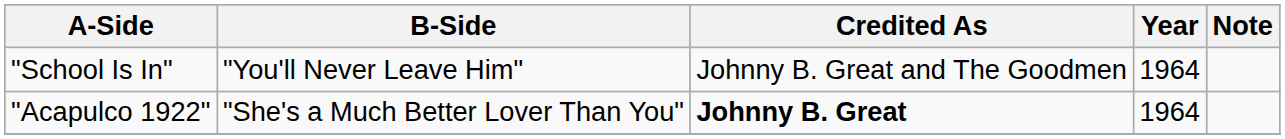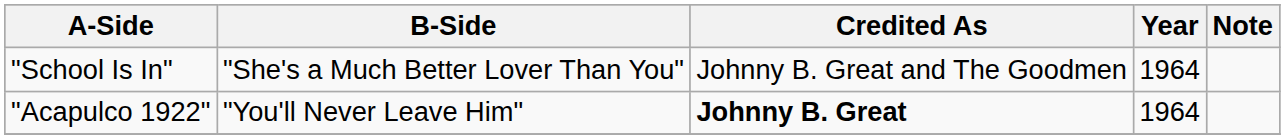 <table class="wikitable">
 <tr>
 <th>A-Side</th>
 <th>B-Side</th>
 <th>Credited As</th>
 <th>Year</th>
 <th>Note</th>
 </tr>
 <tr>
 <td>"School Is In"</td>
-<td>"You'll Never Leave Him"</td>
+<td>"She's a Much Better Lover Than You"</td>
 <td>Johnny B. Great and The Goodmen</td>
 <td>1964</td>
 <td></td>
 </tr>
 <tr>
 <td>"Acapulco 1922"</td>
-<td>"She's a Much Better Lover Than You"</td>
+<td>"You'll Never Leave Him"</td>
 <td><strong>Johnny B. Great</strong></td>
 <td>1964</td>
 <td></td>
 </tr>
 <tr>
 </tr>
 </table>
